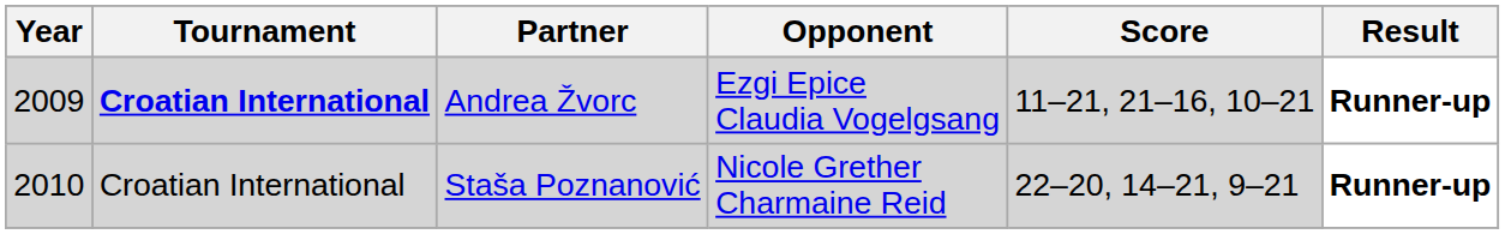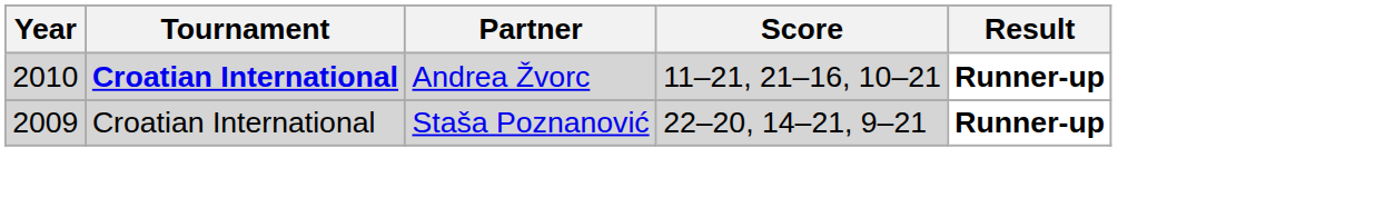 <table class="sortable wikitable" style="font-size: 90%;">
 <tr>
 <th>Year</th>
 <th>Tournament</th>
 <th>Partner</th>
-<th>Opponent</th>
 <th>Score</th>
 <th>Result</th>
 </tr>
 <tr style="background:#D5D5D5">
-<td align="center">2009</td>
+<td align="center">2010</td>
 <td align="left"><strong><a href='#'>Croatian International</a></strong></td>
 <td align="left"> <a href='#'>Andrea Žvorc</a></td>
-<td align="left"> <a href='#'>Ezgi Epice</a><br> <a href='#'>Claudia Vogelgsang</a></td>
 <td align="left">11–21, 21–16, 10–21</td>
 <td style="text-align:left; background:white"> <strong>Runner-up</strong></td>
 </tr>
 <tr style="background:#D5D5D5">
-<td align="center">2010</td>
+<td align="center">2009</td>
 <td align="left">Croatian International</td>
 <td align="left"> <a href='#'>Staša Poznanović</a></td>
-<td align="left"> <a href='#'>Nicole Grether</a><br> <a href='#'>Charmaine Reid</a></td>
 <td align="left">22–20, 14–21, 9–21</td>
 <td style="text-align:left; background:white"> <strong>Runner-up</strong></td>
 </tr>
 </table>
